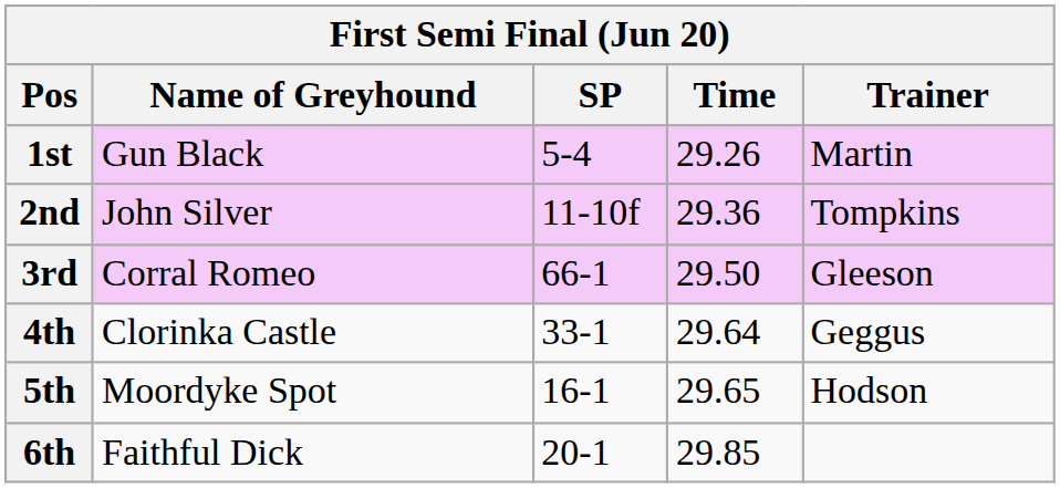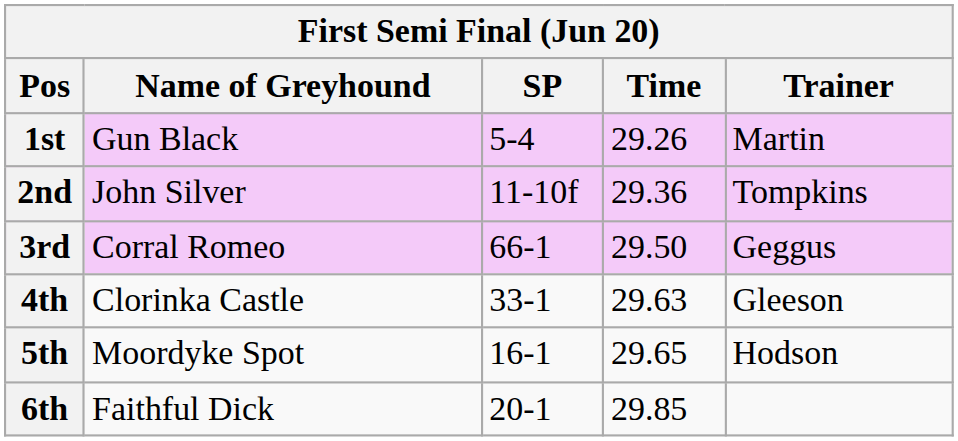 <table class="wikitable">
 <tr>
 <th colspan="6">First Semi Final (Jun 20) </th>
 </tr>
 <tr>
 <th width=30>Pos</th>
 <th width=180>Name of Greyhound</th>
 <th width=50>SP</th>
 <th width=50>Time</th>
 <th width=100>Trainer</th>
 </tr>
 <tr style="background: #f4caf9;">
 <th>1st</th>
 <td>Gun Black</td>
 <td>5-4</td>
 <td>29.26</td>
 <td>Martin</td>
 </tr>
 <tr style="background: #f4caf9;">
 <th>2nd</th>
 <td>John Silver</td>
 <td>11-10f</td>
 <td>29.36</td>
 <td>Tompkins</td>
 </tr>
 <tr style="background: #f4caf9;">
 <th>3rd</th>
 <td>Corral Romeo</td>
 <td>66-1</td>
 <td>29.50</td>
-<td>Gleeson</td>
+<td>Geggus</td>
 </tr>
 <tr>
 <th>4th</th>
 <td>Clorinka Castle</td>
 <td>33-1</td>
-<td>29.64</td>
-<td>Geggus</td>
+<td>29.63</td>
+<td>Gleeson</td>
 </tr>
 <tr>
 <th>5th</th>
 <td>Moordyke Spot</td>
 <td>16-1</td>
 <td>29.65</td>
 <td>Hodson</td>
 </tr>
 <tr>
 <th>6th</th>
 <td>Faithful Dick</td>
 <td>20-1</td>
 <td>29.85</td>
 <td></td>
 </tr>
 </table>
